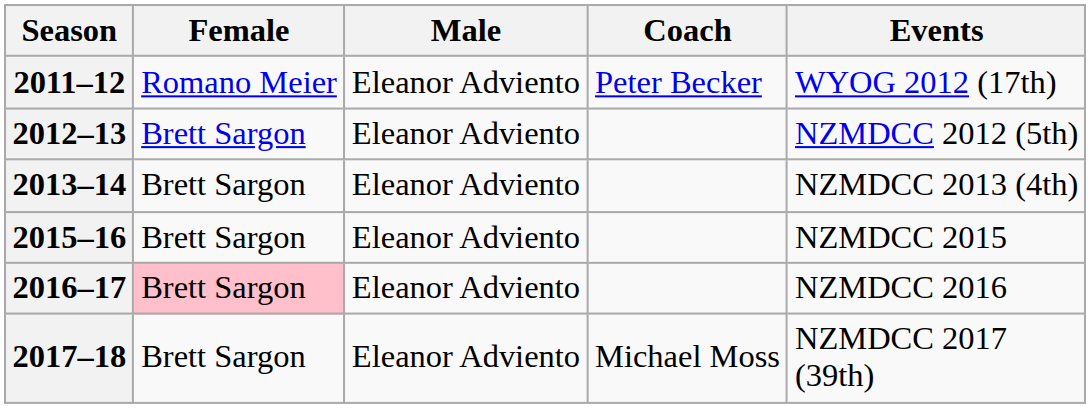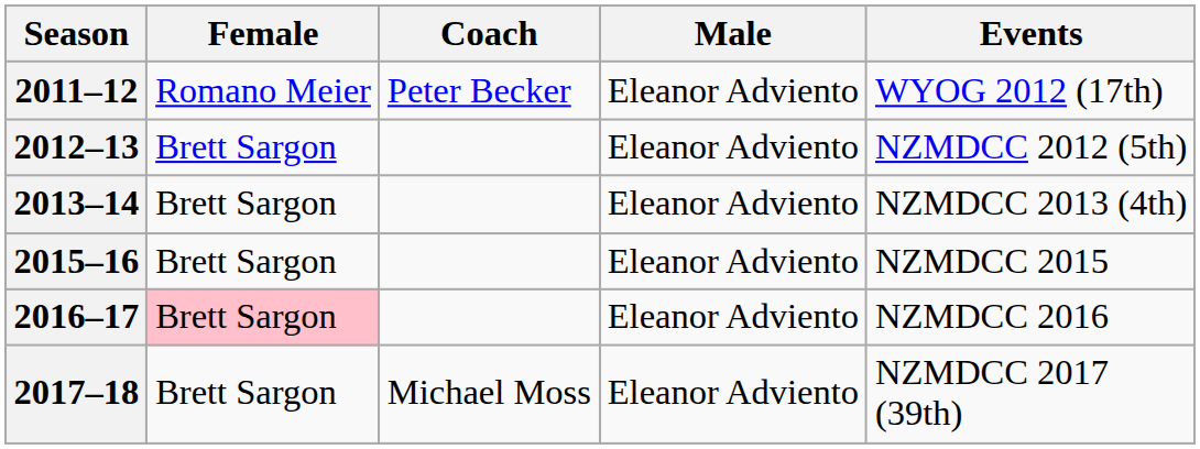 <table class="wikitable">
 <tr>
 <th scope="col">Season</th>
 <th scope="col">Female</th>
+<th scope="col">Coach</th>
 <th scope="col">Male</th>
-<th scope="col">Coach</th>
 <th scope="col">Events</th>
 </tr>
 <tr>
 <th scope="row">2011–12</th>
 <td><a href='#'>Romano Meier</a></td>
+<td><a href='#'>Peter Becker</a></td>
 <td>Eleanor Adviento</td>
-<td><a href='#'>Peter Becker</a></td>
 <td><a href='#'>WYOG 2012</a> (17th)</td>
 </tr>
 <tr>
 <th scope="row">2012–13</th>
 <td><a href='#'>Brett Sargon</a></td>
+<td></td>
 <td>Eleanor Adviento</td>
-<td></td>
 <td><a href='#'>NZMDCC</a> 2012 (5th)</td>
 </tr>
 <tr>
 <th scope="row">2013–14</th>
 <td>Brett Sargon</td>
+<td></td>
 <td>Eleanor Adviento</td>
-<td></td>
 <td>NZMDCC 2013 (4th)</td>
 </tr>
 <tr>
 <th scope="row">2015–16</th>
 <td>Brett Sargon</td>
+<td></td>
 <td>Eleanor Adviento</td>
-<td></td>
 <td>NZMDCC 2015 </td>
 </tr>
 <tr>
 <th scope="row">2016–17</th>
 <td style="background: pink;">Brett Sargon</td>
+<td></td>
 <td>Eleanor Adviento</td>
-<td></td>
 <td>NZMDCC 2016 </td>
 </tr>
 <tr>
 <th scope="row">2017–18</th>
 <td>Brett Sargon</td>
+<td>Michael Moss</td>
 <td>Eleanor Adviento</td>
-<td>Michael Moss</td>
 <td>NZMDCC 2017 <br> (39th)</td>
 </tr>
 </table>
